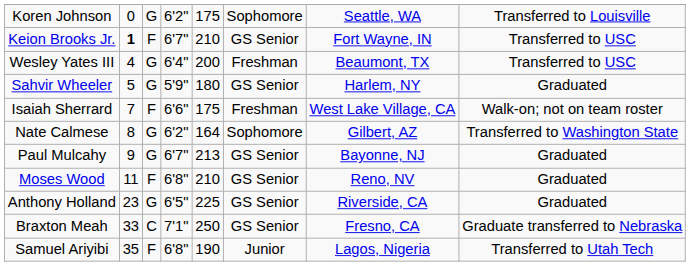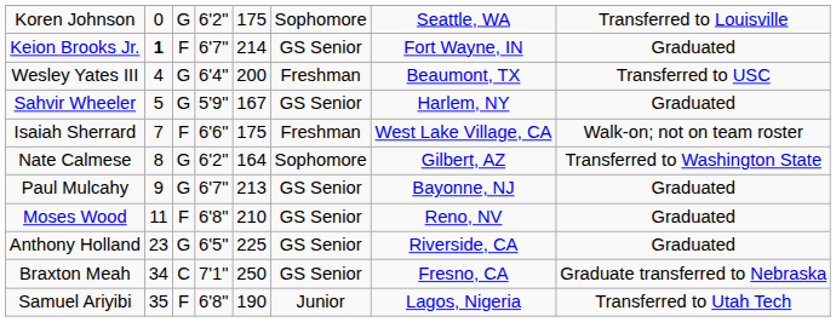 <table class="wikitable sortable" style="text-align: center">
 <tr align=center>
 </tr>
 <tr>
 <td>Koren Johnson</td>
 <td>0</td>
 <td>G</td>
 <td>6'2"</td>
 <td>175</td>
 <td>Sophomore</td>
 <td><a href='#'>Seattle, WA</a></td>
 <td>Transferred to <a href='#'>Louisville</a></td>
 </tr>
 <tr>
 <td><a href='#'>Keion Brooks Jr.</a></td>
 <td><strong>1</strong></td>
 <td>F</td>
 <td>6'7"</td>
-<td>210</td>
+<td>214</td>
 <td>GS Senior</td>
 <td><a href='#'>Fort Wayne, IN</a></td>
-<td>Transferred to <a href='#'>USC</a></td>
+<td>Graduated</td>
 </tr>
 <tr>
 <td>Wesley Yates III</td>
 <td>4</td>
 <td>G</td>
 <td>6'4"</td>
 <td>200</td>
 <td>Freshman</td>
 <td><a href='#'>Beaumont, TX</a></td>
 <td>Transferred to <a href='#'>USC</a></td>
 </tr>
 <tr>
 <td><a href='#'>Sahvir Wheeler</a></td>
 <td>5</td>
 <td>G</td>
 <td>5'9"</td>
-<td>180</td>
+<td>167</td>
 <td>GS Senior</td>
 <td><a href='#'>Harlem, NY</a></td>
 <td>Graduated</td>
 </tr>
 <tr>
 <td>Isaiah Sherrard</td>
 <td>7</td>
 <td>F</td>
 <td>6'6"</td>
 <td>175</td>
 <td>Freshman</td>
 <td><a href='#'>West Lake Village, CA</a></td>
 <td>Walk-on; not on team roster</td>
 </tr>
 <tr>
 <td>Nate Calmese</td>
 <td>8</td>
 <td>G</td>
 <td>6'2"</td>
 <td>164</td>
 <td>Sophomore</td>
 <td><a href='#'>Gilbert, AZ</a></td>
 <td>Transferred to <a href='#'>Washington State</a></td>
 </tr>
 <tr>
 <td>Paul Mulcahy</td>
 <td>9</td>
 <td>G</td>
 <td>6'7"</td>
 <td>213</td>
 <td>GS Senior</td>
 <td><a href='#'>Bayonne, NJ</a></td>
 <td>Graduated</td>
 </tr>
 <tr>
 <td><a href='#'>Moses Wood</a></td>
 <td>11</td>
 <td>F</td>
 <td>6'8"</td>
 <td>210</td>
 <td>GS Senior</td>
 <td><a href='#'>Reno, NV</a></td>
 <td>Graduated</td>
 </tr>
 <tr>
 <td>Anthony Holland</td>
 <td>23</td>
 <td>G</td>
 <td>6'5"</td>
 <td>225</td>
 <td>GS Senior</td>
 <td><a href='#'>Riverside, CA</a></td>
 <td>Graduated</td>
 </tr>
 <tr>
 <td>Braxton Meah</td>
-<td>33</td>
+<td>34</td>
 <td>C</td>
 <td>7'1"</td>
 <td>250</td>
 <td>GS Senior</td>
 <td><a href='#'>Fresno, CA</a></td>
 <td>Graduate transferred to <a href='#'>Nebraska</a></td>
 </tr>
 <tr>
 <td>Samuel Ariyibi</td>
 <td>35</td>
 <td>F</td>
 <td>6'8"</td>
 <td>190</td>
 <td>Junior</td>
 <td><a href='#'>Lagos, Nigeria</a></td>
 <td>Transferred to <a href='#'>Utah Tech</a></td>
 </tr>
 </table>
